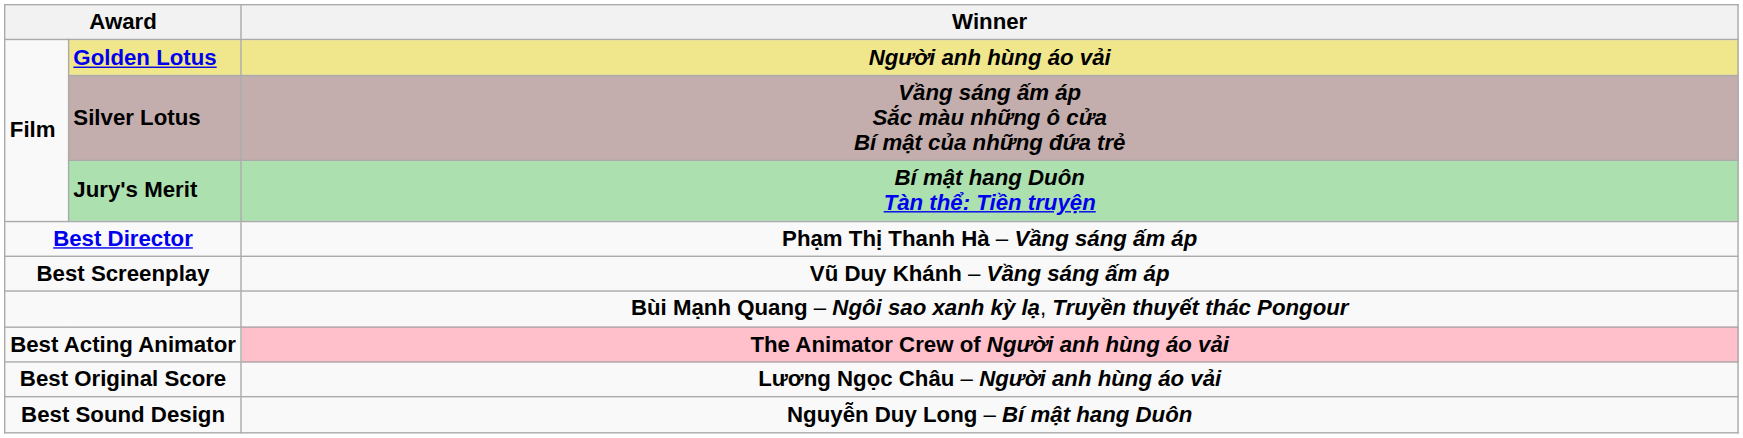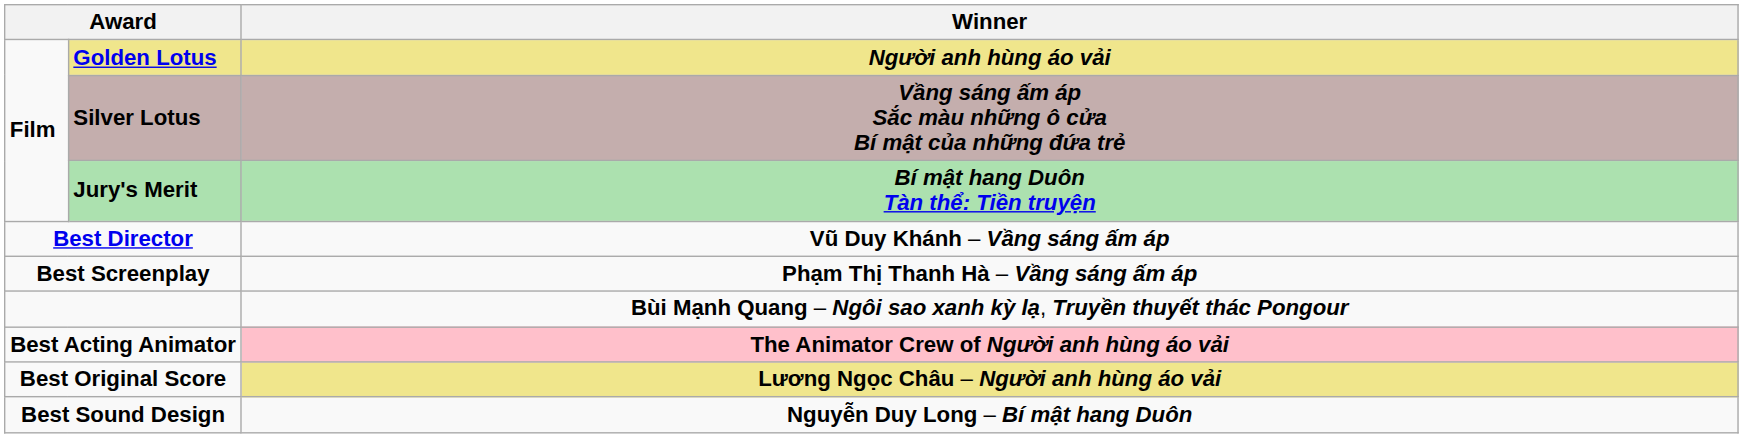 <table class=wikitable>
 <tr>
 <th width="12%" colspan="2">Award</th>
 <th width="76%">Winner</th>
 </tr>
 <tr>
 <td rowspan="3"><strong>Film</strong></td>
 <td style="background:#F0E68C"><strong><a href='#'>Golden Lotus</a></strong></td>
 <td style="background:#F0E68C" align=center><strong><em>Người anh hùng áo vải</em></strong></td>
 </tr>
 <tr>
 <td style="background:#C4AEAD"><strong>Silver Lotus</strong></td>
 <td style="background:#C4AEAD" align=center><strong><em>Vầng sáng ấm áp</em></strong><br><strong><em>Sắc màu những ô cửa</em></strong><br><strong><em>Bí mật của những đứa trẻ</em></strong></td>
 </tr>
 <tr>
 <td style="background:#ACE1AF"><strong>Jury's Merit</strong></td>
 <td style="background:#ACE1AF" align=center><strong><em>Bí mật hang Duôn</em></strong><br><strong><em><a href='#'>Tàn thể: Tiền truyện</a></em></strong></td>
 </tr>
 <tr>
 <td colspan="2" align=center><strong><a href='#'>Best Director</a></strong></td>
-<td align=center><strong>Phạm Thị Thanh Hà</strong> – <strong><em>Vầng sáng ấm áp</em></strong></td>
+<td align=center><strong>Vũ Duy Khánh</strong> – <strong><em>Vầng sáng ấm áp</em></strong></td>
 </tr>
 <tr>
 <td colspan="2" align=center><strong>Best Screenplay</strong></td>
-<td align=center><strong>Vũ Duy Khánh</strong> – <strong><em>Vầng sáng ấm áp</em></strong></td>
+<td align=center><strong>Phạm Thị Thanh Hà</strong> – <strong><em>Vầng sáng ấm áp</em></strong></td>
 </tr>
 <tr>
 <td colspan="2" align=center><strong></strong></td>
 <td align=center><strong>Bùi Mạnh Quang</strong> – <strong><em>Ngôi sao xanh kỳ lạ</em></strong>, <strong><em>Truyền thuyết thác Pongour</em></strong></td>
 </tr>
 <tr>
 <td colspan="2" align=center><strong>Best Acting Animator</strong></td>
 <td align=center style="background: pink;"><strong>The Animator Crew of</strong> <strong><em>Người anh hùng áo vải</em></strong></td>
 </tr>
 <tr>
 <td colspan="2" align=center><strong>Best Original Score</strong></td>
-<td align=center><strong>Lương Ngọc Châu</strong> – <strong><em>Người anh hùng áo vải</em></strong></td>
+<td align=center style="background: khaki;"><strong>Lương Ngọc Châu</strong> – <strong><em>Người anh hùng áo vải</em></strong></td>
 </tr>
 <tr>
 <td colspan="2" align=center><strong>Best Sound Design</strong></td>
 <td align=center><strong>Nguyễn Duy Long</strong> – <strong><em>Bí mật hang Duôn</em></strong></td>
 </tr>
 </table>
